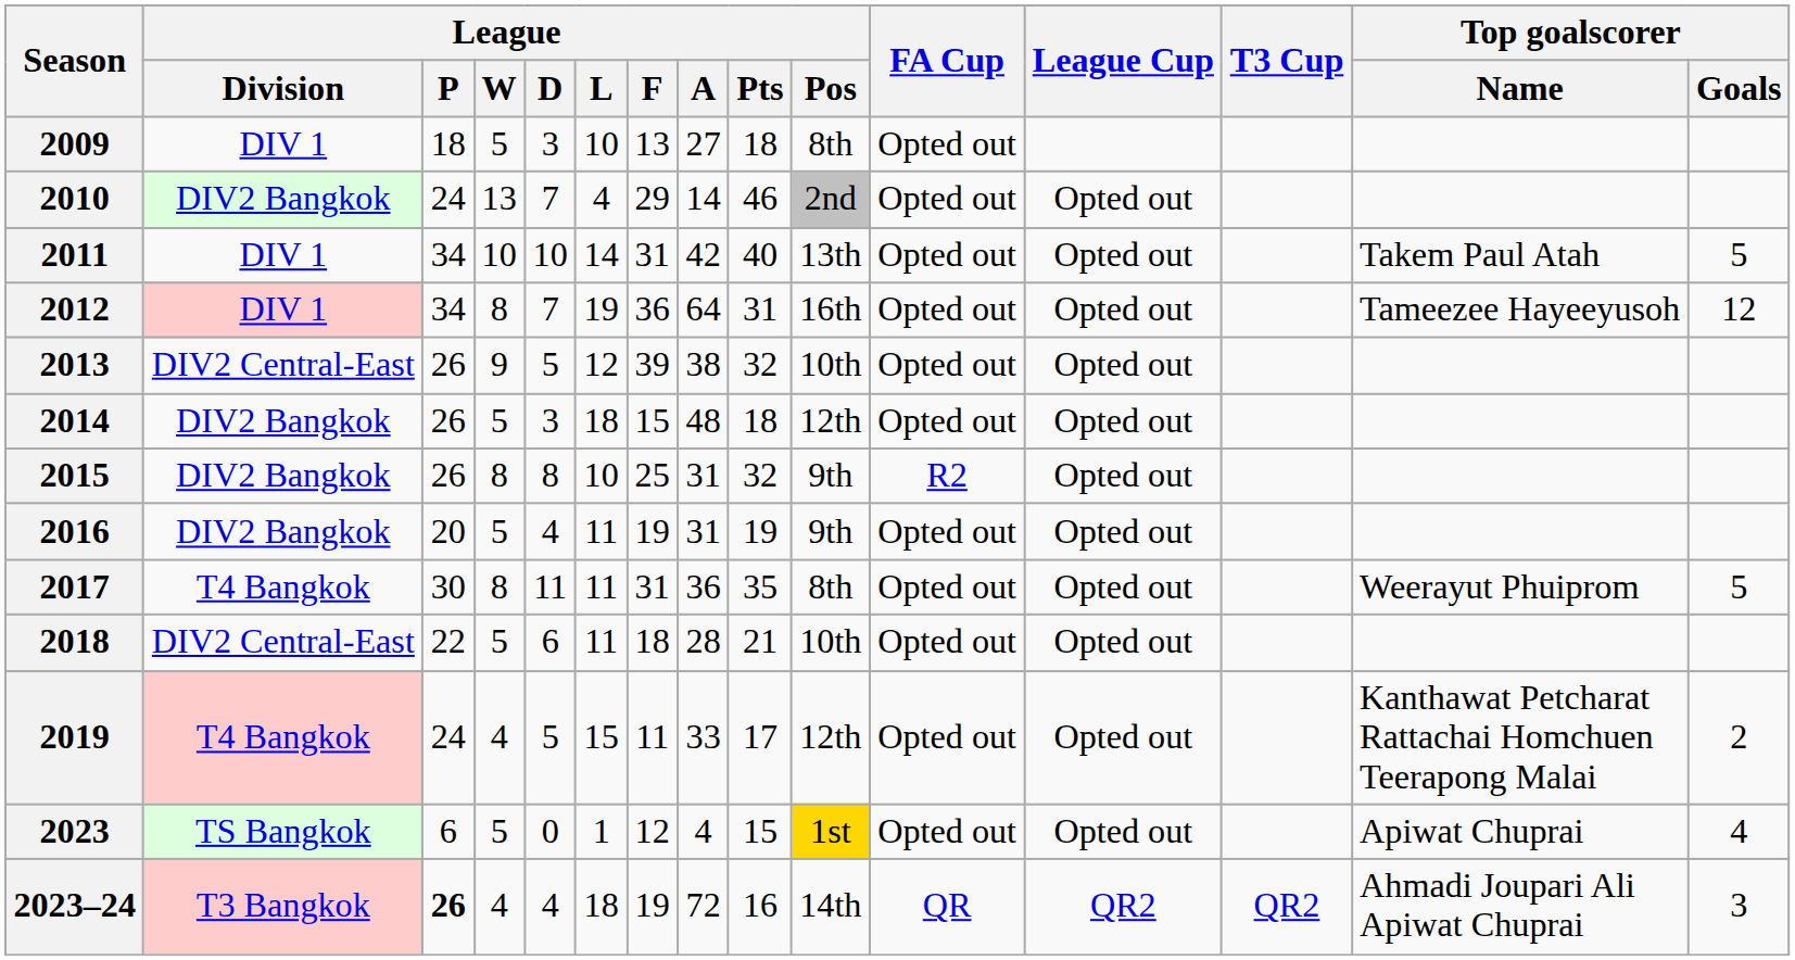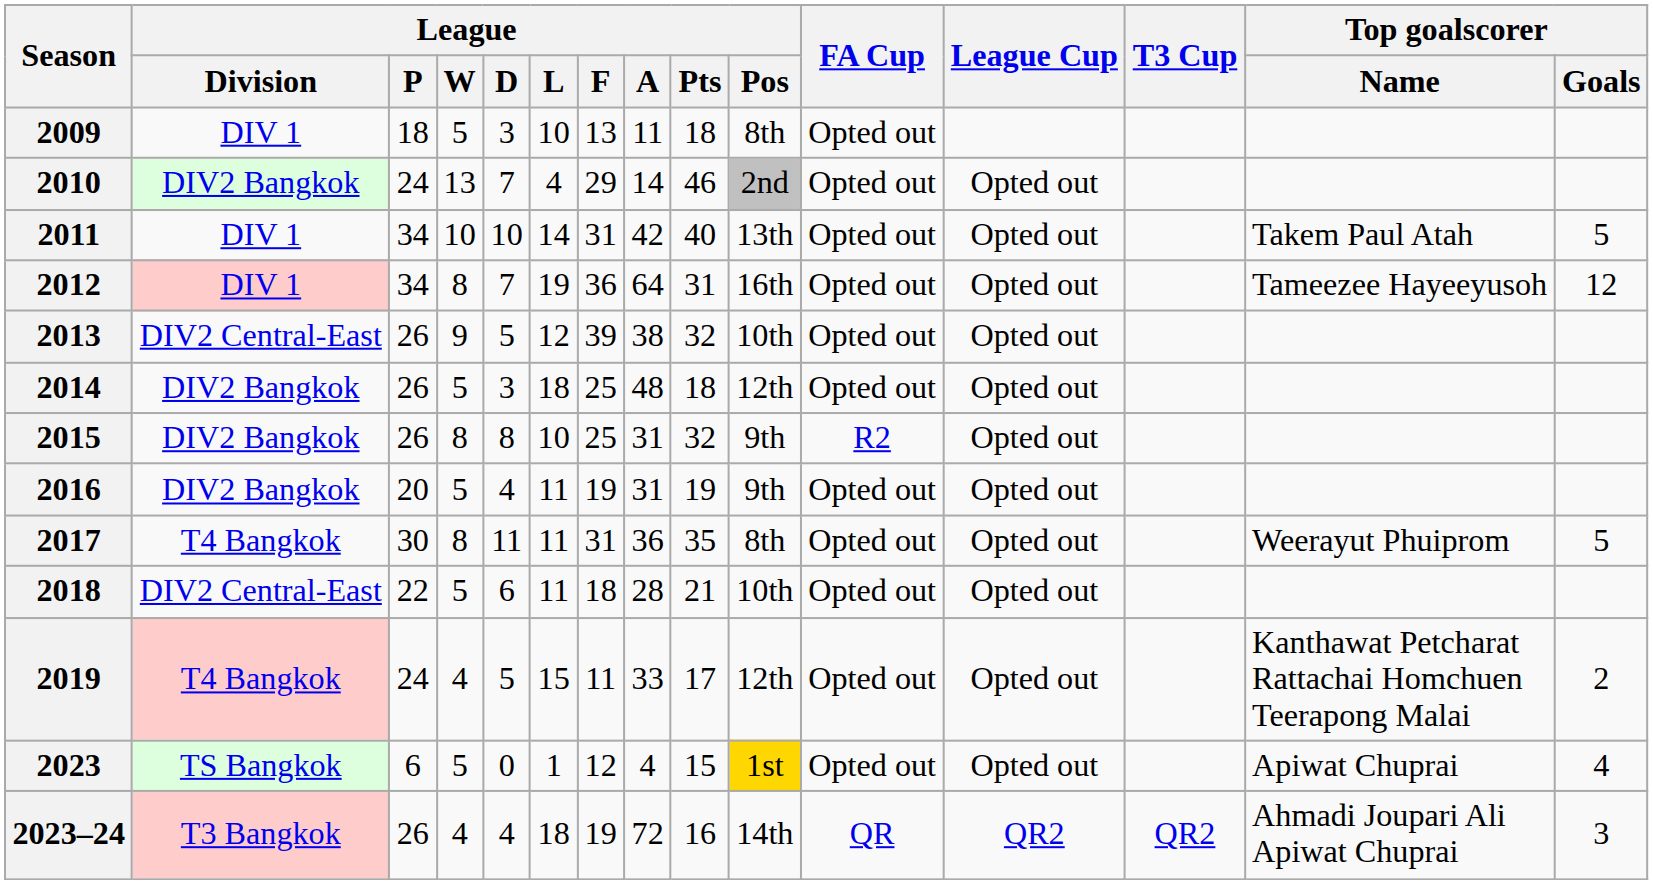 <table class="wikitable" style="text-align: center">
 <tr>
 <th rowspan=2>Season</th>
 <th colspan=9>League</th>
 <th rowspan=2><a href='#'>FA Cup</a></th>
 <th rowspan=2><a href='#'>League Cup</a></th>
 <th rowspan=2><a href='#'>T3 Cup</a></th>
 <th colspan=2>Top goalscorer</th>
 </tr>
 <tr>
 <th>Division</th>
 <th>P</th>
 <th>W</th>
 <th>D</th>
 <th>L</th>
 <th>F</th>
 <th>A</th>
 <th>Pts</th>
 <th>Pos</th>
 <th>Name</th>
 <th>Goals</th>
 </tr>
 <tr>
 <th>2009</th>
 <td><a href='#'>DIV 1</a></td>
 <td>18</td>
 <td>5</td>
 <td>3</td>
 <td>10</td>
 <td>13</td>
-<td>27</td>
+<td>11</td>
 <td>18</td>
 <td>8th</td>
 <td>Opted out</td>
 <td></td>
 <td></td>
 <td></td>
 <td></td>
 </tr>
 <tr>
 <th>2010</th>
 <td bgcolor="#DDFFDD"><a href='#'>DIV2 Bangkok</a></td>
 <td>24</td>
 <td>13</td>
 <td>7</td>
 <td>4</td>
 <td>29</td>
 <td>14</td>
 <td>46</td>
 <td bgcolor=silver>2nd</td>
 <td>Opted out</td>
 <td>Opted out</td>
 <td></td>
 <td></td>
 <td></td>
 </tr>
 <tr>
 <th>2011</th>
 <td><a href='#'>DIV 1</a></td>
 <td>34</td>
 <td>10</td>
 <td>10</td>
 <td>14</td>
 <td>31</td>
 <td>42</td>
 <td>40</td>
 <td>13th</td>
 <td>Opted out</td>
 <td>Opted out</td>
 <td></td>
 <td align="left"> Takem Paul Atah</td>
 <td>5</td>
 </tr>
 <tr>
 <th>2012</th>
 <td bgcolor="#FFCCCC"><a href='#'>DIV 1</a></td>
 <td>34</td>
 <td>8</td>
 <td>7</td>
 <td>19</td>
 <td>36</td>
 <td>64</td>
 <td>31</td>
 <td>16th</td>
 <td>Opted out</td>
 <td>Opted out</td>
 <td></td>
 <td align="left"> Tameezee Hayeeyusoh</td>
 <td>12</td>
 </tr>
 <tr>
 <th>2013</th>
 <td><a href='#'>DIV2 Central-East</a></td>
 <td>26</td>
 <td>9</td>
 <td>5</td>
 <td>12</td>
 <td>39</td>
 <td>38</td>
 <td>32</td>
 <td>10th</td>
 <td>Opted out</td>
 <td>Opted out</td>
 <td></td>
 <td></td>
 <td></td>
 </tr>
 <tr>
 <th>2014</th>
 <td><a href='#'>DIV2 Bangkok</a></td>
 <td>26</td>
 <td>5</td>
 <td>3</td>
 <td>18</td>
-<td>15</td>
+<td>25</td>
 <td>48</td>
 <td>18</td>
 <td>12th</td>
 <td>Opted out</td>
 <td>Opted out</td>
 <td></td>
 <td></td>
 <td></td>
 </tr>
 <tr>
 <th>2015</th>
 <td><a href='#'>DIV2 Bangkok</a></td>
 <td>26</td>
 <td>8</td>
 <td>8</td>
 <td>10</td>
 <td>25</td>
 <td>31</td>
 <td>32</td>
 <td>9th</td>
 <td><a href='#'>R2</a></td>
 <td>Opted out</td>
 <td></td>
 <td></td>
 <td></td>
 </tr>
 <tr>
 <th>2016</th>
 <td><a href='#'>DIV2 Bangkok</a></td>
 <td>20</td>
 <td>5</td>
 <td>4</td>
 <td>11</td>
 <td>19</td>
 <td>31</td>
 <td>19</td>
 <td>9th</td>
 <td>Opted out</td>
 <td>Opted out</td>
 <td></td>
 <td></td>
 <td></td>
 </tr>
 <tr>
 <th>2017</th>
 <td><a href='#'>T4 Bangkok</a></td>
 <td>30</td>
 <td>8</td>
 <td>11</td>
 <td>11</td>
 <td>31</td>
 <td>36</td>
 <td>35</td>
 <td>8th</td>
 <td>Opted out</td>
 <td>Opted out</td>
 <td></td>
 <td align="left"> Weerayut Phuiprom</td>
 <td>5</td>
 </tr>
 <tr>
 <th>2018</th>
 <td><a href='#'>DIV2 Central-East</a></td>
 <td>22</td>
 <td>5</td>
 <td>6</td>
 <td>11</td>
 <td>18</td>
 <td>28</td>
 <td>21</td>
 <td>10th</td>
 <td>Opted out</td>
 <td>Opted out</td>
 <td></td>
 <td></td>
 <td></td>
 </tr>
 <tr>
 <th>2019</th>
 <td bgcolor="#FFCCCC"><a href='#'>T4 Bangkok</a></td>
 <td>24</td>
 <td>4</td>
 <td>5</td>
 <td>15</td>
 <td>11</td>
 <td>33</td>
 <td>17</td>
 <td>12th</td>
 <td>Opted out</td>
 <td>Opted out</td>
 <td></td>
 <td align="left"> Kanthawat Petcharat<br> Rattachai Homchuen<br> Teerapong Malai</td>
 <td>2</td>
 </tr>
 <tr>
 <th>2023</th>
 <td bgcolor="#DDFFDD"><a href='#'>TS Bangkok</a></td>
 <td>6</td>
 <td>5</td>
 <td>0</td>
 <td>1</td>
 <td>12</td>
 <td>4</td>
 <td>15</td>
 <td bgcolor=gold>1st</td>
 <td>Opted out</td>
 <td>Opted out</td>
 <td></td>
 <td align="left"> Apiwat Chuprai</td>
 <td>4</td>
 </tr>
 <tr>
 <th>2023–24</th>
 <td bgcolor="#FFCCCC"><a href='#'>T3 Bangkok</a></td>
-<td><strong>26</strong></td>
+<td>26</td>
 <td>4</td>
 <td>4</td>
 <td>18</td>
 <td>19</td>
 <td>72</td>
 <td>16</td>
 <td>14th</td>
 <td><a href='#'>QR</a></td>
 <td><a href='#'>QR2</a></td>
 <td><a href='#'>QR2</a></td>
 <td align="left"> Ahmadi Joupari Ali<br> Apiwat Chuprai</td>
 <td>3</td>
 </tr>
 </table>
